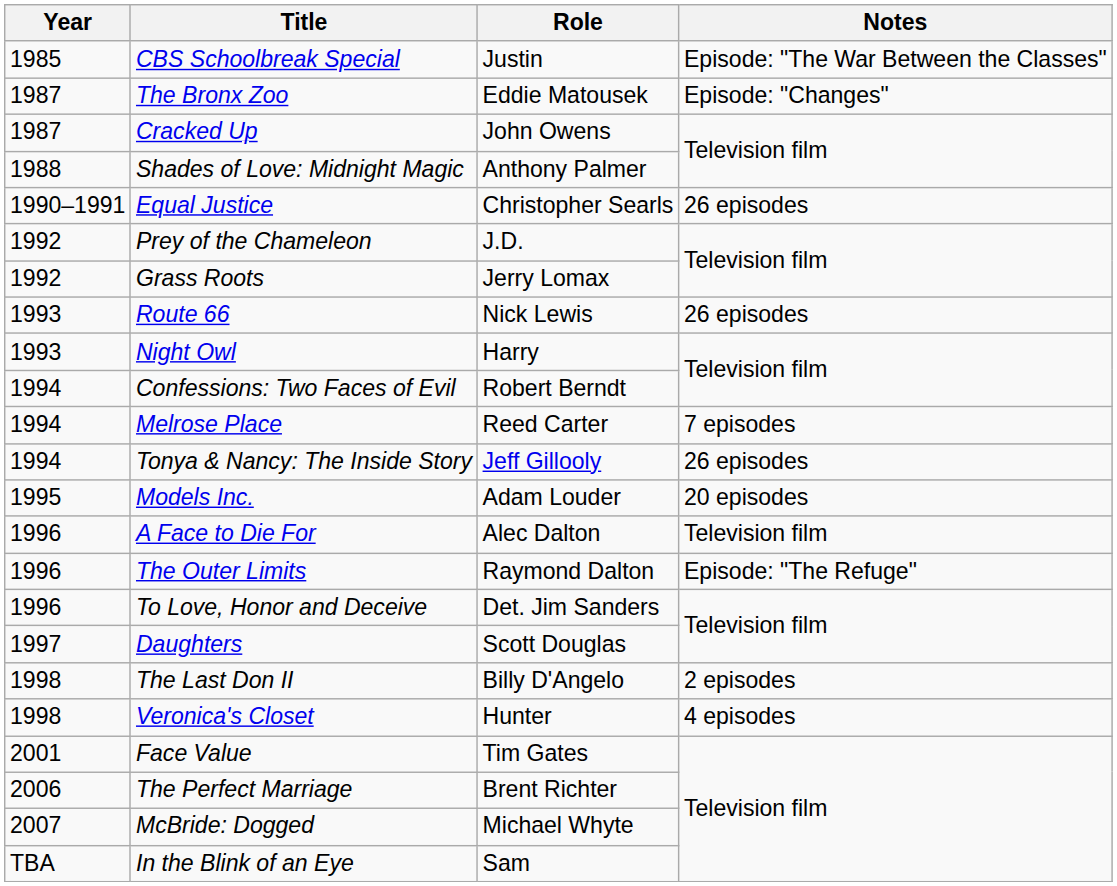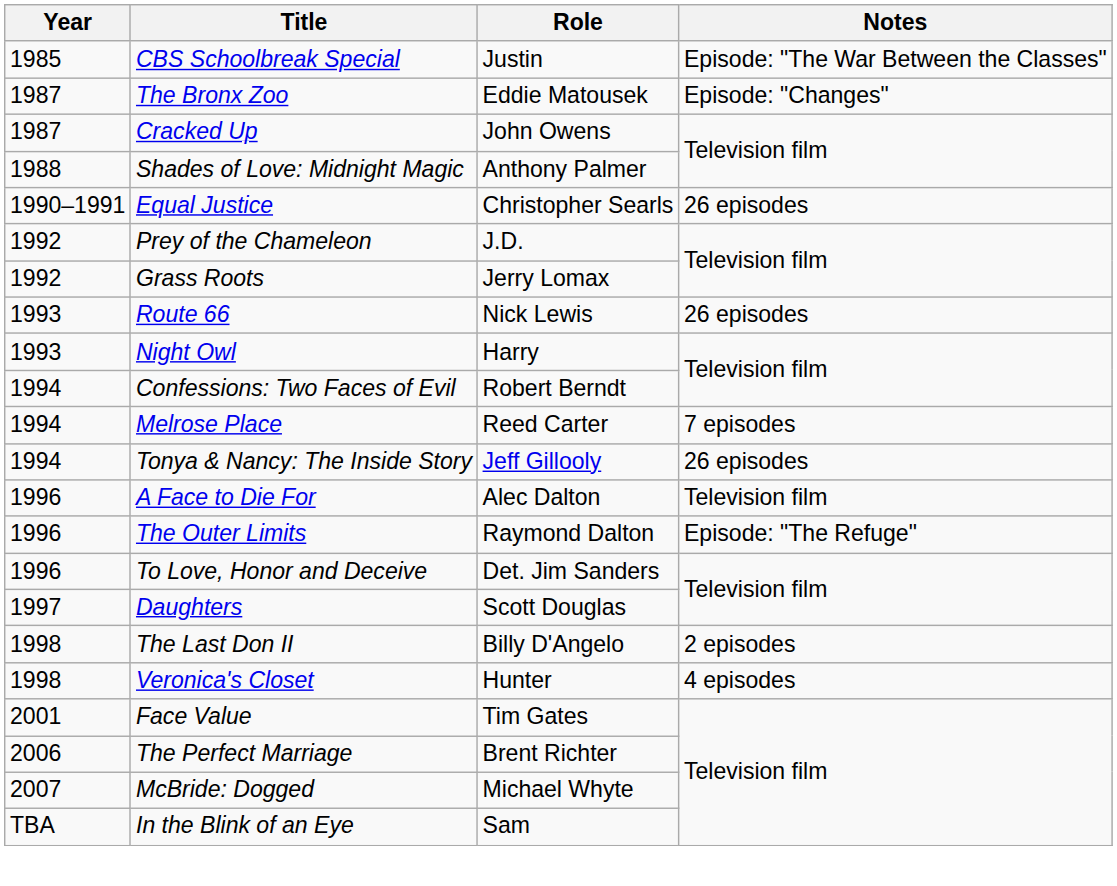 <table class="wikitable sortable">
 <tr>
 <th>Year</th>
 <th>Title</th>
 <th>Role</th>
 <th>Notes</th>
 </tr>
 <tr>
 <td>1985</td>
 <td><em><a href='#'>CBS Schoolbreak Special</a></em></td>
 <td>Justin</td>
 <td>Episode: "The War Between the Classes"</td>
 </tr>
 <tr>
 <td>1987</td>
 <td><a href='#'><em>The Bronx Zoo</em></a></td>
 <td>Eddie Matousek</td>
 <td>Episode: "Changes"</td>
 </tr>
 <tr>
 <td>1987</td>
 <td><em><a href='#'>Cracked Up</a></em></td>
 <td>John Owens</td>
 <td rowspan="2">Television film</td>
 </tr>
 <tr>
 <td>1988</td>
 <td><em>Shades of Love: Midnight Magic</em></td>
 <td>Anthony Palmer</td>
 </tr>
 <tr>
 <td>1990–1991</td>
 <td><a href='#'><em>Equal Justice</em></a></td>
 <td>Christopher Searls</td>
 <td>26 episodes</td>
 </tr>
 <tr>
 <td>1992</td>
 <td><em>Prey of the Chameleon</em></td>
 <td>J.D.</td>
 <td rowspan="2">Television film</td>
 </tr>
 <tr>
 <td>1992</td>
 <td><em>Grass Roots</em></td>
 <td>Jerry Lomax</td>
 </tr>
 <tr>
 <td>1993</td>
 <td><a href='#'><em>Route 66</em></a></td>
 <td>Nick Lewis</td>
 <td>26 episodes</td>
 </tr>
 <tr>
 <td>1993</td>
 <td><a href='#'><em>Night Owl</em></a></td>
 <td>Harry</td>
 <td rowspan="2">Television film</td>
 </tr>
 <tr>
 <td>1994</td>
 <td><em>Confessions: Two Faces of Evil</em></td>
 <td>Robert Berndt</td>
 </tr>
 <tr>
 <td>1994</td>
 <td><em><a href='#'>Melrose Place</a></em></td>
 <td>Reed Carter</td>
 <td>7 episodes</td>
 </tr>
 <tr>
 <td>1994</td>
 <td><em>Tonya & Nancy: The Inside Story</em></td>
 <td><a href='#'>Jeff Gillooly</a></td>
 <td>26 episodes</td>
 </tr>
 <tr>
-<td>1995</td>
-<td><em><a href='#'>Models Inc.</a></em></td>
-<td>Adam Louder</td>
-<td>20 episodes</td>
-</tr>
-<tr>
 <td>1996</td>
 <td><em><a href='#'>A Face to Die For</a></em></td>
 <td>Alec Dalton</td>
 <td>Television film</td>
 </tr>
 <tr>
 <td>1996</td>
 <td><a href='#'><em>The Outer Limits</em></a></td>
 <td>Raymond Dalton</td>
 <td>Episode: "The Refuge"</td>
 </tr>
 <tr>
 <td>1996</td>
 <td><em>To Love, Honor and Deceive</em></td>
 <td>Det. Jim Sanders</td>
 <td rowspan="2">Television film</td>
 </tr>
 <tr>
 <td>1997</td>
 <td><em><a href='#'>Daughters</a></em></td>
 <td>Scott Douglas</td>
 </tr>
 <tr>
 <td>1998</td>
 <td><em>The Last Don II</em></td>
 <td>Billy D'Angelo</td>
 <td>2 episodes</td>
 </tr>
 <tr>
 <td>1998</td>
 <td><em><a href='#'>Veronica's Closet</a></em></td>
 <td>Hunter</td>
 <td>4 episodes</td>
 </tr>
 <tr>
 <td>2001</td>
 <td><em>Face Value</em></td>
 <td>Tim Gates</td>
 <td rowspan="4">Television film</td>
 </tr>
 <tr>
 <td>2006</td>
 <td><em>The Perfect Marriage</em></td>
 <td>Brent Richter</td>
 </tr>
 <tr>
 <td>2007</td>
 <td><em>McBride: Dogged</em></td>
 <td>Michael Whyte</td>
 </tr>
 <tr>
 <td>TBA</td>
 <td><em>In the Blink of an Eye</em></td>
 <td>Sam</td>
 </tr>
 </table>
